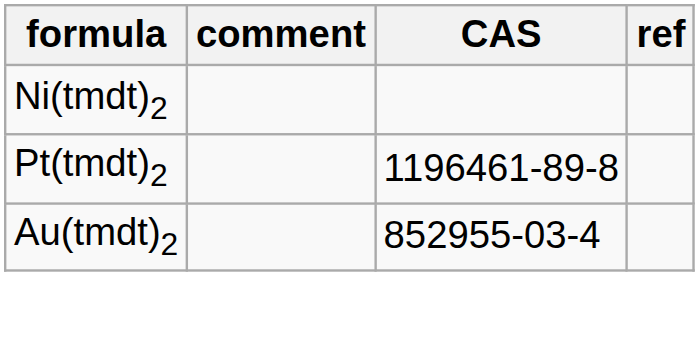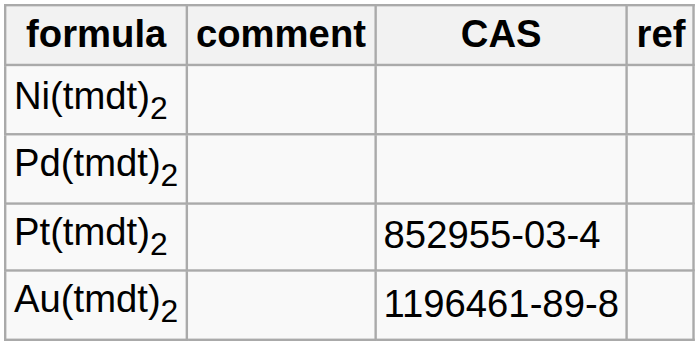 <table class="wikitable">
 <tr>
 <th>formula</th>
 <th>comment</th>
 <th>CAS</th>
 <th>ref</th>
 </tr>
 <tr>
 <td>Ni(tmdt)<sub>2</sub></td>
 <td></td>
 <td></td>
 <td></td>
 </tr>
 <tr>
+<td>Pd(tmdt)<sub>2</sub></td>
+<td></td>
+<td></td>
+<td></td>
+</tr>
+<tr>
 <td>Pt(tmdt)<sub>2</sub></td>
 <td></td>
-<td>1196461-89-8</td>
+<td>852955-03-4</td>
 <td></td>
 </tr>
 <tr>
 <td>Au(tmdt)<sub>2</sub></td>
 <td></td>
-<td>852955-03-4</td>
+<td>1196461-89-8</td>
 <td></td>
 </tr>
 </table>
